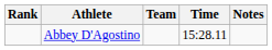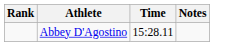 <table class="wikitable sortable">
 <tr>
 <th>Rank</th>
 <th>Athlete</th>
-<th>Team</th>
 <th>Time</th>
 <th>Notes</th>
 </tr>
 <tr>
 <td align=center></td>
 <td><a href='#'>Abbey D'Agostino</a></td>
-<td></td>
 <td>15:28.11</td>
 <td></td>
 </tr>
 </table>
